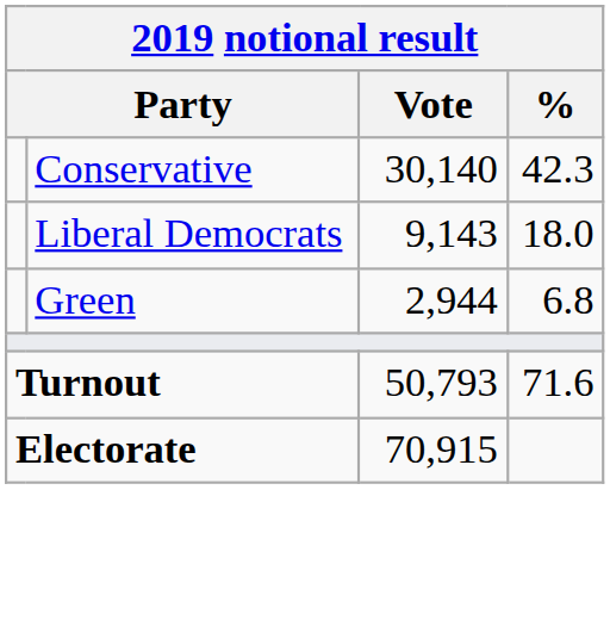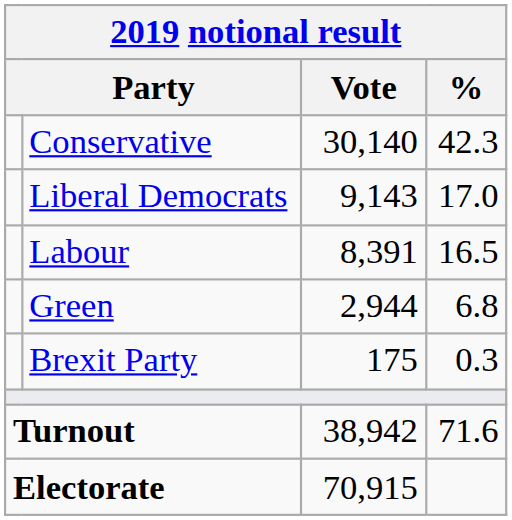 <table class="wikitable">
 <tr>
 <th colspan="4"><a href='#'>2019</a> <a href='#'>notional result</a></th>
 </tr>
 <tr>
 <th bgcolor="#DDDDFF" width="130px" colspan="2">Party</th>
 <th bgcolor="#DDDDFF" width="50px">Vote</th>
 <th bgcolor="#DDDDFF" width="30px">%</th>
 </tr>
 <tr>
 <td></td>
 <td><a href='#'>Conservative</a></td>
 <td align=right>30,140</td>
 <td align=right>42.3</td>
 </tr>
 <tr>
 <td></td>
 <td><a href='#'>Liberal Democrats</a></td>
 <td align=right>9,143</td>
-<td align=right>18.0</td>
+<td align=right>17.0</td>
+</tr>
+<tr>
+<td></td>
+<td><a href='#'>Labour</a></td>
+<td align=right>8,391</td>
+<td align=right>16.5</td>
 </tr>
 <tr>
 <td></td>
 <td><a href='#'>Green</a></td>
 <td align=right>2,944</td>
 <td align=right>6.8</td>
 </tr>
 <tr>
+<td></td>
+<td><a href='#'>Brexit Party</a></td>
+<td align=right>175</td>
+<td align=right>0.3</td>
+</tr>
+<tr>
 <td colspan="4" bgcolor="#EAECF0"></td>
 </tr>
 <tr>
 <td colspan="2"><strong>Turnout</strong></td>
-<td align=right>50,793</td>
+<td align=right>38,942</td>
 <td align=right>71.6</td>
 </tr>
 <tr>
 <td colspan="2"><strong>Electorate</strong></td>
 <td align=right>70,915</td>
 </tr>
 </table>
